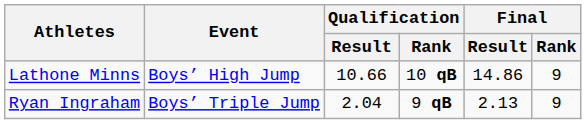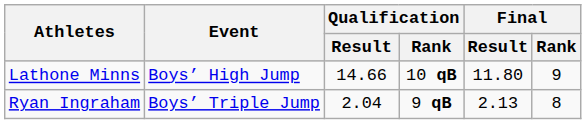 <table class="wikitable" border="1" style="font-size:90%">
 <tr>
 <th rowspan=2>Athletes</th>
 <th rowspan=2>Event</th>
 <th colspan=2>Qualification</th>
 <th colspan=2>Final</th>
 </tr>
 <tr>
 <th>Result</th>
 <th>Rank</th>
 <th>Result</th>
 <th>Rank</th>
 </tr>
 <tr>
 <td><a href='#'>Lathone Minns</a></td>
 <td><a href='#'>Boys’ High Jump</a></td>
-<td align=center>10.66</td>
+<td align=center>14.66</td>
 <td align=center>10 <strong>qB</strong></td>
-<td align=center>14.86</td>
+<td align=center>11.80</td>
 <td align=center>9</td>
 </tr>
 <tr>
 <td><a href='#'>Ryan Ingraham</a></td>
 <td><a href='#'>Boys’ Triple Jump</a></td>
 <td align=center>2.04</td>
 <td align=center>9 <strong>qB</strong></td>
 <td align=center>2.13</td>
-<td align=center>9</td>
+<td align=center>8</td>
 </tr>
 </table>
